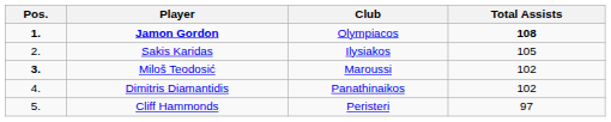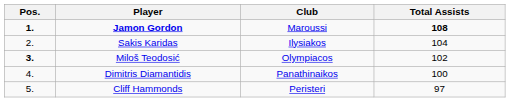 <table class="wikitable" style="text-align: center;" width="65%">
 <tr>
 <th>Pos.</th>
 <th>Player</th>
 <th>Club</th>
 <th>Total Assists</th>
 </tr>
 <tr>
 <td align="center"><strong>1.</strong></td>
 <td> <strong><a href='#'>Jamon Gordon</a></strong></td>
-<td><a href='#'>Olympiacos</a></td>
+<td><a href='#'>Maroussi</a></td>
 <td align="center"><strong>108</strong></td>
 </tr>
 <tr>
 <td align="center">2.</td>
 <td> <a href='#'>Sakis Karidas</a></td>
 <td><a href='#'>Ilysiakos</a></td>
-<td align="center">105</td>
+<td align="center">104</td>
 </tr>
 <tr>
 <td align="center"><strong>3.</strong></td>
 <td> <a href='#'>Miloš Teodosić</a></td>
-<td><a href='#'>Maroussi</a></td>
+<td><a href='#'>Olympiacos</a></td>
 <td align="center">102</td>
 </tr>
 <tr>
 <td align="center">4.</td>
 <td> <a href='#'>Dimitris Diamantidis</a></td>
 <td><a href='#'>Panathinaikos</a></td>
-<td align="center">102</td>
+<td align="center">100</td>
 </tr>
 <tr>
 <td align="center">5.</td>
 <td> <a href='#'>Cliff Hammonds</a></td>
 <td><a href='#'>Peristeri</a></td>
 <td align="center">97</td>
 </tr>
 </table>
